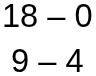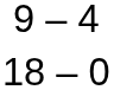 <table style="text-align:center">
 <tr>
 <th width=200></th>
 <th width=100></th>
 <th width=200></th>
 </tr>
 <tr>
 <td align=right><strong></strong></td>
-<td>18 – 0</td>
+<td>9 – 4</td>
 <td align=left></td>
 </tr>
 <tr>
 <td align=right><strong></strong></td>
-<td>9 – 4</td>
+<td>18 – 0</td>
 <td align=left></td>
 </tr>
 </table>
